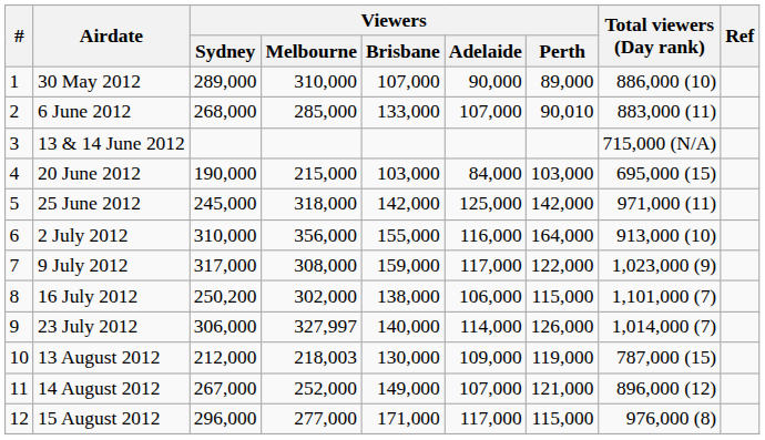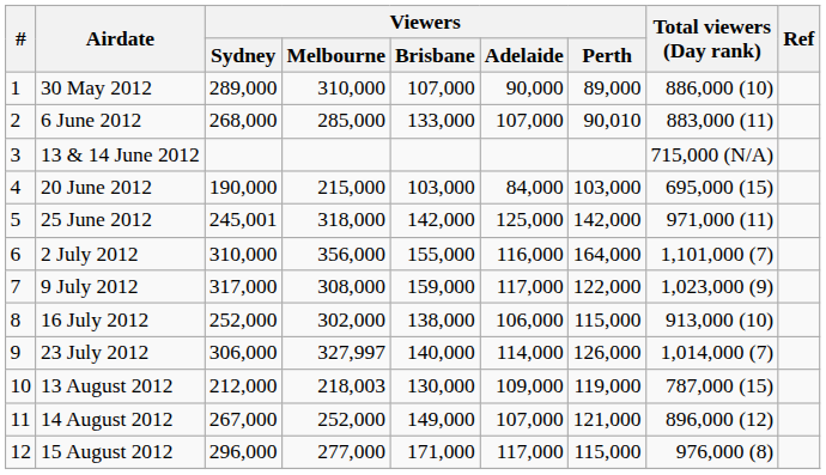 <table class=wikitable>
 <tr>
 <th rowspan=2>#</th>
 <th rowspan=2>Airdate</th>
 <th colspan=5>Viewers</th>
 <th rowspan=2>Total viewers <br>(Day rank)</th>
 <th rowspan=2>Ref</th>
 </tr>
 <tr>
 <th>Sydney</th>
 <th>Melbourne</th>
 <th>Brisbane</th>
 <th>Adelaide</th>
 <th>Perth</th>
 </tr>
 <tr>
 <td>1</td>
 <td>30 May 2012</td>
 <td align=right>289,000</td>
 <td align=right>310,000</td>
 <td align=right>107,000</td>
 <td align=right>90,000</td>
 <td align=right>89,000</td>
 <td align=right>886,000 (10)</td>
 <td></td>
 </tr>
 <tr>
 <td>2</td>
 <td>6 June 2012</td>
 <td align=right>268,000</td>
 <td align=right>285,000</td>
 <td align=right>133,000</td>
 <td align=right>107,000</td>
 <td align=right>90,010</td>
 <td align=right>883,000 (11)</td>
 <td></td>
 </tr>
 <tr>
 <td>3</td>
 <td>13 & 14 June 2012</td>
 <td></td>
 <td></td>
 <td></td>
 <td></td>
 <td></td>
 <td align=center>715,000 (N/A)</td>
 <td></td>
 </tr>
 <tr>
 <td>4</td>
 <td>20 June 2012</td>
 <td align=right>190,000</td>
 <td align=right>215,000</td>
 <td align=right>103,000</td>
 <td align=right>84,000</td>
 <td align=right>103,000</td>
 <td align=right>695,000 (15)</td>
 <td></td>
 </tr>
 <tr>
 <td>5</td>
 <td>25 June 2012</td>
-<td align=right>245,000</td>
+<td align=right>245,001</td>
 <td align=right>318,000</td>
 <td align=right>142,000</td>
 <td align=right>125,000</td>
 <td align=right>142,000</td>
 <td align=right>971,000 (11)</td>
 <td></td>
 </tr>
 <tr>
 <td>6</td>
 <td>2 July 2012</td>
 <td align=right>310,000</td>
 <td align=right>356,000</td>
 <td align=right>155,000</td>
 <td align=right>116,000</td>
 <td align=right>164,000</td>
-<td align=right>913,000 (10)</td>
+<td align=right>1,101,000 (7)</td>
 <td></td>
 </tr>
 <tr>
 <td>7</td>
 <td>9 July 2012</td>
 <td align=right>317,000</td>
 <td align=right>308,000</td>
 <td align=right>159,000</td>
 <td align=right>117,000</td>
 <td align=right>122,000</td>
 <td align=right>1,023,000 (9)</td>
 <td></td>
 </tr>
 <tr>
 <td>8</td>
 <td>16 July 2012</td>
-<td align=right>250,200</td>
+<td align=right>252,000</td>
 <td align=right>302,000</td>
 <td align=right>138,000</td>
 <td align=right>106,000</td>
 <td align=right>115,000</td>
-<td align=right>1,101,000 (7)</td>
+<td align=right>913,000 (10)</td>
 <td></td>
 </tr>
 <tr>
 <td>9</td>
 <td>23 July 2012</td>
 <td align=right>306,000</td>
 <td align=right>327,997</td>
 <td align=right>140,000</td>
 <td align=right>114,000</td>
 <td align=right>126,000</td>
 <td align=right>1,014,000 (7)</td>
 <td></td>
 </tr>
 <tr>
 <td>10</td>
 <td>13 August 2012</td>
 <td align=right>212,000</td>
 <td align=right>218,003</td>
 <td align=right>130,000</td>
 <td align=right>109,000</td>
 <td align=right>119,000</td>
 <td align=right>787,000 (15)</td>
 <td></td>
 </tr>
 <tr>
 <td>11</td>
 <td>14 August 2012</td>
 <td align=right>267,000</td>
 <td align=right>252,000</td>
 <td align=right>149,000</td>
 <td align=right>107,000</td>
 <td align=right>121,000</td>
 <td align=right>896,000 (12)</td>
 <td></td>
 </tr>
 <tr>
 <td>12</td>
 <td>15 August 2012</td>
 <td align=right>296,000</td>
 <td align=right>277,000</td>
 <td align=right>171,000</td>
 <td align=right>117,000</td>
 <td align=right>115,000</td>
 <td align=right>976,000 (8)</td>
 <td></td>
 </tr>
 <tr>
 </tr>
 </table>
